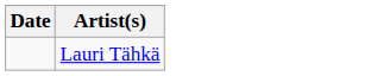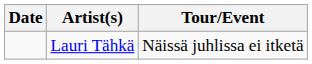 <table class="wikitable sortable" style="text-align: left;">
 <tr>
 <th>Date</th>
 <th>Artist(s)</th>
+<th>Tour/Event</th>
 </tr>
 <tr>
 <td></td>
 <td><a href='#'>Lauri Tähkä</a></td>
+<td>Näissä juhlissa ei itketä</td>
 </tr>
 </table>
